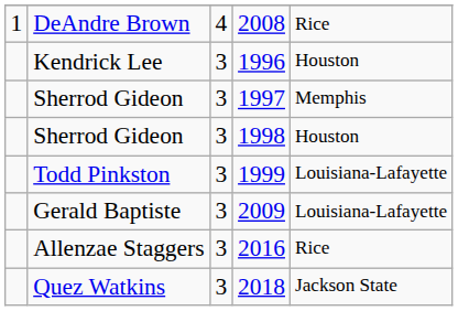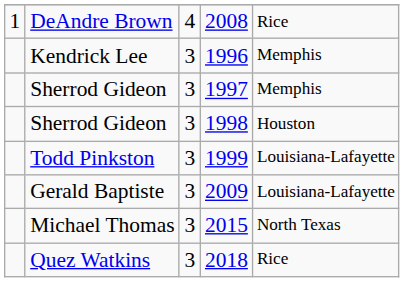 <table class="wikitable">
 <tr>
 </tr>
 <tr>
 <td>1</td>
 <td><a href='#'>DeAndre Brown</a></td>
 <td>4</td>
 <td><a href='#'>2008</a></td>
 <td style="font-size:80%;">Rice</td>
 </tr>
 <tr>
 <td></td>
 <td>Kendrick Lee</td>
 <td>3</td>
 <td><a href='#'>1996</a></td>
-<td style="font-size:80%;">Houston</td>
+<td style="font-size:80%;">Memphis</td>
 </tr>
 <tr>
 <td></td>
 <td>Sherrod Gideon</td>
 <td>3</td>
 <td><a href='#'>1997</a></td>
 <td style="font-size:80%;">Memphis</td>
 </tr>
 <tr>
 <td></td>
 <td>Sherrod Gideon</td>
 <td>3</td>
 <td><a href='#'>1998</a></td>
 <td style="font-size:80%;">Houston</td>
 </tr>
 <tr>
 <td></td>
 <td><a href='#'>Todd Pinkston</a></td>
 <td>3</td>
 <td><a href='#'>1999</a></td>
 <td style="font-size:80%;">Louisiana-Lafayette</td>
 </tr>
 <tr>
 <td></td>
 <td>Gerald Baptiste</td>
 <td>3</td>
 <td><a href='#'>2009</a></td>
 <td style="font-size:80%;">Louisiana-Lafayette</td>
 </tr>
 <tr>
 <td></td>
-<td>Allenzae Staggers</td>
+<td>Michael Thomas</td>
 <td>3</td>
-<td><a href='#'>2016</a></td>
-<td style="font-size:80%;">Rice</td>
+<td><a href='#'>2015</a></td>
+<td style="font-size:80%;">North Texas</td>
 </tr>
 <tr>
 <td></td>
 <td><a href='#'>Quez Watkins</a></td>
 <td>3</td>
 <td><a href='#'>2018</a></td>
-<td style="font-size:80%;">Jackson State</td>
+<td style="font-size:80%;">Rice</td>
 </tr>
 </table>
